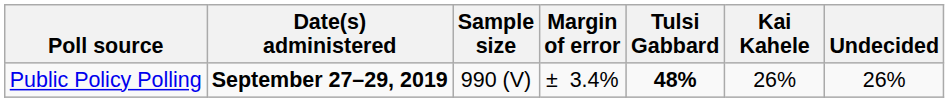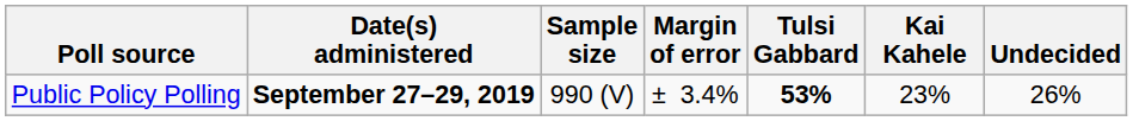 <table class="wikitable" style="font-size:90%;text-align:center;">
 <tr valign=bottom>
 <th>Poll source</th>
 <th>Date(s)<br>administered</th>
 <th>Sample<br>size</th>
 <th>Margin<br>of error</th>
 <th style="width:60px;">Tulsi<br>Gabbard</th>
 <th style="width:60px;">Kai<br>Kahele</th>
 <th>Undecided</th>
 </tr>
 <tr>
 <td style="text-align:left;"><a href='#'>Public Policy Polling</a></td>
 <td><strong>September 27–29, 2019</strong></td>
 <td>990 (V)</td>
 <td>±  3.4%</td>
-<td><strong>48%</strong></td>
-<td>26%</td>
+<td><strong>53%</strong></td>
+<td>23%</td>
 <td>26%</td>
 </tr>
 </table>
